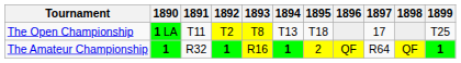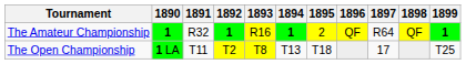 <table class="wikitable" style="font-size:95%;text-align:center;">
 <tr>
 <th>Tournament</th>
 <th>1890</th>
 <th>1891</th>
 <th>1892</th>
 <th>1893</th>
 <th>1894</th>
 <th>1895</th>
 <th>1896</th>
 <th>1897</th>
 <th>1898</th>
 <th>1899</th>
 </tr>
 <tr>
+<td align=left><a href='#'>The Amateur Championship</a></td>
+<td style="background:#00ff00;"><strong>1</strong></td>
+<td>R32</td>
+<td style="background:#00ff00;"><strong>1</strong></td>
+<td style="background:yellow;">R16</td>
+<td style="background:#00ff00;"><strong>1</strong></td>
+<td style="background:yellow;">2</td>
+<td style="background:yellow;">QF</td>
+<td>R64</td>
+<td style="background:yellow;">QF</td>
+<td style="background:#00ff00;"><strong>1</strong></td>
+</tr>
+<tr>
 <td align=left><a href='#'>The Open Championship</a></td>
 <td style="background:#00ff00;"><strong>1</strong> <span>LA</span></td>
 <td>T11</td>
 <td style="background:yellow;">T2</td>
 <td style="background:yellow;">T8</td>
 <td>T13</td>
 <td>T18</td>
 <td style="background:#eeeeee;"></td>
 <td>17</td>
 <td style="background:#eeeeee;"></td>
 <td>T25</td>
 </tr>
-<tr>
-<td align=left><a href='#'>The Amateur Championship</a></td>
-<td style="background:#00ff00;"><strong>1</strong></td>
-<td>R32</td>
-<td style="background:#00ff00;"><strong>1</strong></td>
-<td style="background:yellow;">R16</td>
-<td style="background:#00ff00;"><strong>1</strong></td>
-<td style="background:yellow;">2</td>
-<td style="background:yellow;">QF</td>
-<td>R64</td>
-<td style="background:yellow;">QF</td>
-<td style="background:#00ff00;"><strong>1</strong></td>
-</tr>
 </table>
